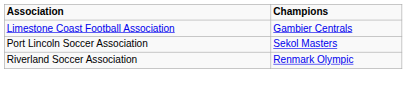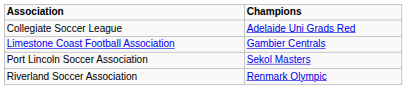 <table class="wikitable" style="width: 50%;">
 <tr>
 <td><strong>Association</strong></td>
 <td><strong>Champions</strong></td>
+</tr>
+<tr>
+<td>Collegiate Soccer League</td>
+<td><a href='#'>Adelaide Uni Grads Red</a></td>
 </tr>
 <tr>
 <td><a href='#'>Limestone Coast Football Association</a></td>
 <td><a href='#'>Gambier Centrals</a></td>
 </tr>
 <tr>
 <td>Port Lincoln Soccer Association</td>
 <td><a href='#'>Sekol Masters</a></td>
 </tr>
 <tr>
 <td>Riverland Soccer Association</td>
 <td><a href='#'>Renmark Olympic</a></td>
 </tr>
 </table>
